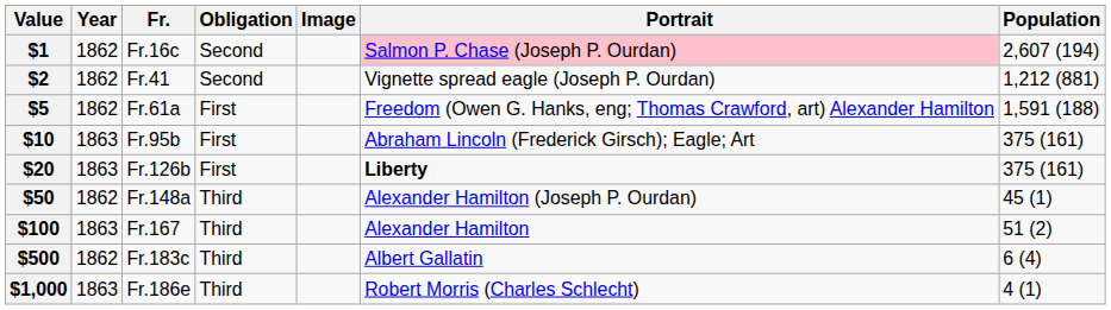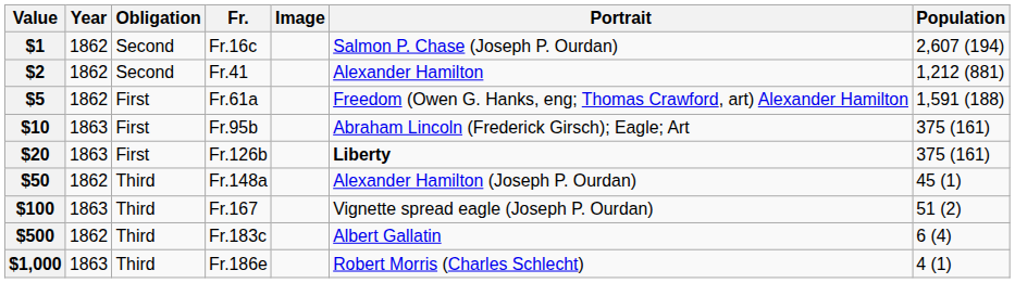 <table class="wikitable">
 <tr>
 <th scope="col">Value</th>
 <th scope="col">Year</th>
+<th scope="col">Obligation</th>
 <th scope="col">Fr.</th>
-<th scope="col">Obligation</th>
 <th scope="col">Image</th>
 <th scope="col">Portrait</th>
 <th scope="col">Population</th>
 </tr>
 <tr>
 <th scope="row">$1</th>
 <td>1862</td>
+<td>Second</td>
 <td>Fr.16c</td>
-<td>Second</td>
 <td></td>
-<td style="background: pink;"><a href='#'>Salmon P. Chase</a> (Joseph P. Ourdan)</td>
+<td><a href='#'>Salmon P. Chase</a> (Joseph P. Ourdan)</td>
 <td>2,607 (194)</td>
 </tr>
 <tr>
 <th scope="row">$2</th>
 <td>1862</td>
+<td>Second</td>
 <td>Fr.41</td>
-<td>Second</td>
 <td></td>
-<td>Vignette spread eagle (Joseph P. Ourdan)</td>
+<td><a href='#'>Alexander Hamilton</a></td>
 <td>1,212 (881)</td>
 </tr>
 <tr>
 <th scope="row">$5</th>
 <td>1862</td>
+<td>First</td>
 <td>Fr.61a</td>
-<td>First</td>
 <td></td>
 <td><a href='#'>Freedom</a> (Owen G. Hanks, eng; <a href='#'>Thomas Crawford</a>, art)  <a href='#'>Alexander Hamilton</a></td>
 <td>1,591 (188)</td>
 </tr>
 <tr>
 <th scope="row">$10</th>
 <td>1863</td>
+<td>First</td>
 <td>Fr.95b</td>
-<td>First</td>
 <td></td>
 <td><a href='#'>Abraham Lincoln</a> (Frederick Girsch); Eagle; Art</td>
 <td>375 (161)</td>
 </tr>
 <tr>
 <th scope="row">$20</th>
 <td>1863</td>
+<td>First</td>
 <td>Fr.126b</td>
-<td>First</td>
 <td></td>
 <td><strong>Liberty</strong></td>
 <td>375 (161)</td>
 </tr>
 <tr>
 <th scope="row">$50</th>
 <td>1862</td>
+<td>Third</td>
 <td>Fr.148a</td>
-<td>Third</td>
 <td></td>
 <td><a href='#'>Alexander Hamilton</a> (Joseph P. Ourdan)</td>
 <td>45 (1)</td>
 </tr>
 <tr>
 <th scope="row">$100</th>
 <td>1863</td>
+<td>Third</td>
 <td>Fr.167</td>
-<td>Third</td>
 <td></td>
-<td><a href='#'>Alexander Hamilton</a></td>
+<td>Vignette spread eagle (Joseph P. Ourdan)</td>
 <td>51 (2)</td>
 </tr>
 <tr>
 <th scope="row">$500</th>
 <td>1862</td>
+<td>Third</td>
 <td>Fr.183c</td>
-<td>Third</td>
 <td></td>
 <td><a href='#'>Albert Gallatin</a></td>
 <td>6 (4)</td>
 </tr>
 <tr>
 <th scope="row">$1,000</th>
 <td>1863</td>
+<td>Third</td>
 <td>Fr.186e</td>
-<td>Third</td>
 <td></td>
 <td><a href='#'>Robert Morris</a> (<a href='#'>Charles Schlecht</a>)</td>
 <td>4 (1)</td>
 </tr>
 </table>
